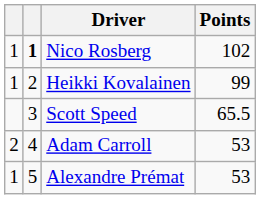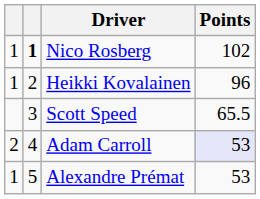 <table class="wikitable" style="font-size: 85%;">
 <tr>
 <th></th>
 <th></th>
 <th>Driver</th>
 <th>Points</th>
 </tr>
 <tr>
 <td align="left"> 1</td>
 <td align="center"><strong>1</strong></td>
 <td> <a href='#'>Nico Rosberg</a></td>
 <td align="right">102</td>
 </tr>
 <tr>
 <td align="left"> 1</td>
 <td align="center">2</td>
 <td> <a href='#'>Heikki Kovalainen</a></td>
-<td align="right">99</td>
+<td align="right">96</td>
 </tr>
 <tr>
 <td align="left"></td>
 <td align="center">3</td>
 <td> <a href='#'>Scott Speed</a></td>
 <td align="right">65.5</td>
 </tr>
 <tr>
 <td align="left"> 2</td>
 <td align="center">4</td>
 <td> <a href='#'>Adam Carroll</a></td>
-<td align="right">53</td>
+<td align="right" style="background: lavender;">53</td>
 </tr>
 <tr>
 <td align="left"> 1</td>
 <td align="center">5</td>
 <td> <a href='#'>Alexandre Prémat</a></td>
 <td align="right">53</td>
 </tr>
 </table>
